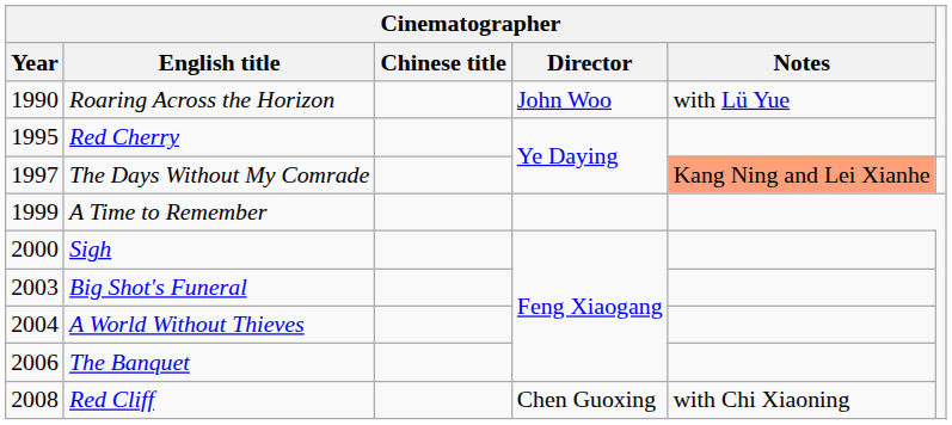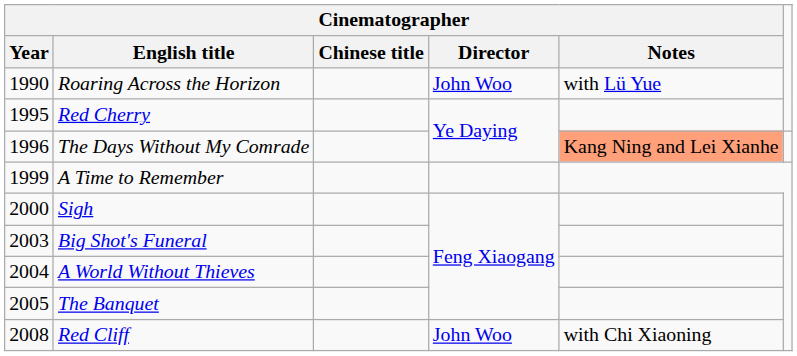 <table class="wikitable">
 <tr>
 <th colspan="5">Cinematographer</th>
 </tr>
 <tr>
 <th>Year</th>
 <th>English title</th>
 <th>Chinese title</th>
 <th>Director</th>
 <th>Notes</th>
 </tr>
 <tr>
 <td>1990</td>
 <td><em>Roaring Across the Horizon</em></td>
 <td></td>
 <td><a href='#'>John Woo</a></td>
 <td>with <a href='#'>Lü Yue</a></td>
 </tr>
 <tr>
 <td>1995</td>
 <td><em><a href='#'>Red Cherry</a></em></td>
 <td></td>
 <td rowspan="2"><a href='#'>Ye Daying</a></td>
 <td></td>
 </tr>
 <tr>
-<td>1997</td>
+<td>1996</td>
 <td><em>The Days Without My Comrade</em></td>
 <td></td>
 <td style="background: lightsalmon;">Kang Ning and Lei Xianhe</td>
 <td></td>
 </tr>
 <tr>
 <td>1999</td>
 <td><em>A Time to Remember</em></td>
 <td></td>
 <td></td>
 </tr>
 <tr>
 <td>2000</td>
 <td><em><a href='#'>Sigh</a></em></td>
 <td></td>
 <td rowspan="4"><a href='#'>Feng Xiaogang</a></td>
 <td></td>
 </tr>
 <tr>
 <td>2003</td>
 <td><em><a href='#'>Big Shot's Funeral</a></em></td>
 <td></td>
 <td></td>
 </tr>
 <tr>
 <td>2004</td>
 <td><em><a href='#'>A World Without Thieves</a></em></td>
 <td></td>
 <td></td>
 </tr>
 <tr>
-<td>2006</td>
+<td>2005</td>
 <td><em><a href='#'>The Banquet</a></em></td>
 <td></td>
 <td></td>
 </tr>
 <tr>
 <td>2008</td>
 <td><em><a href='#'>Red Cliff</a></em></td>
 <td></td>
-<td>Chen Guoxing</td>
+<td><a href='#'>John Woo</a></td>
 <td>with Chi Xiaoning</td>
 </tr>
 </table>
